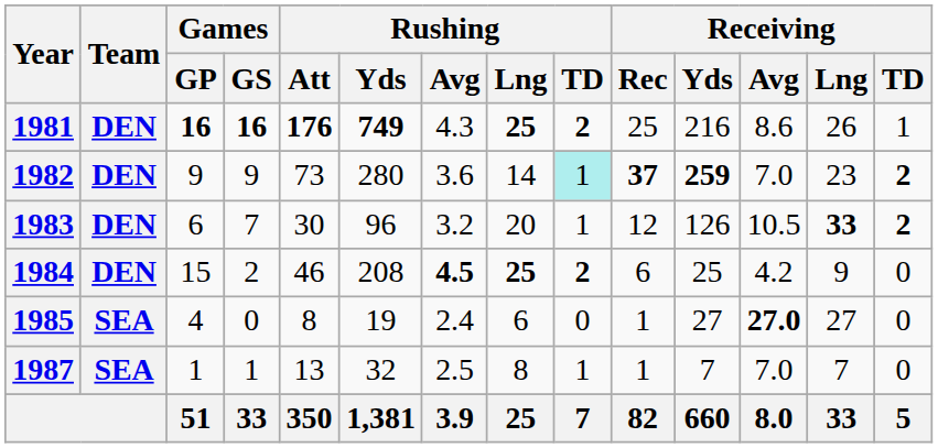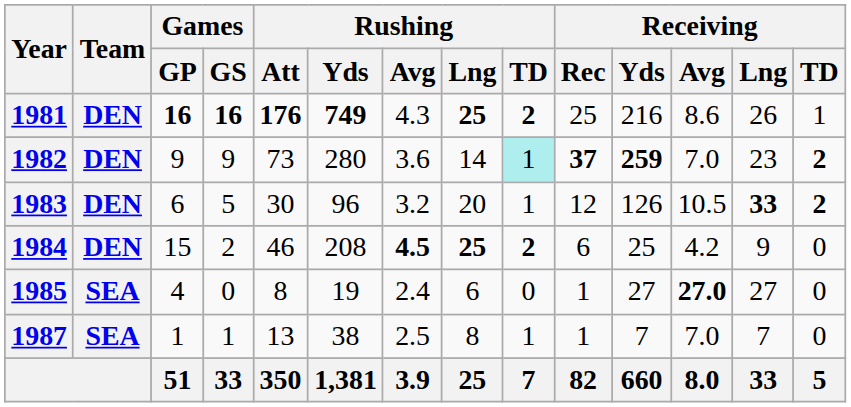 <table class="wikitable" style="text-align:center;">
 <tr>
 <th rowspan="2">Year</th>
 <th rowspan="2">Team</th>
 <th colspan="2">Games</th>
 <th colspan="5">Rushing</th>
 <th colspan="5">Receiving</th>
 </tr>
 <tr>
 <th>GP</th>
 <th>GS</th>
 <th>Att</th>
 <th>Yds</th>
 <th>Avg</th>
 <th>Lng</th>
 <th>TD</th>
 <th>Rec</th>
 <th>Yds</th>
 <th>Avg</th>
 <th>Lng</th>
 <th>TD</th>
 </tr>
 <tr>
 <th><a href='#'>1981</a></th>
 <th><a href='#'>DEN</a></th>
 <td><strong>16</strong></td>
 <td><strong>16</strong></td>
 <td><strong>176</strong></td>
 <td><strong>749</strong></td>
 <td>4.3</td>
 <td><strong>25</strong></td>
 <td><strong>2</strong></td>
 <td>25</td>
 <td>216</td>
 <td>8.6</td>
 <td>26</td>
 <td>1</td>
 </tr>
 <tr>
 <th><a href='#'>1982</a></th>
 <th><a href='#'>DEN</a></th>
 <td>9</td>
 <td>9</td>
 <td>73</td>
 <td>280</td>
 <td>3.6</td>
 <td>14</td>
 <td style="background: paleturquoise;">1</td>
 <td><strong>37</strong></td>
 <td><strong>259</strong></td>
 <td>7.0</td>
 <td>23</td>
 <td><strong>2</strong></td>
 </tr>
 <tr>
 <th><a href='#'>1983</a></th>
 <th><a href='#'>DEN</a></th>
 <td>6</td>
-<td>7</td>
+<td>5</td>
 <td>30</td>
 <td>96</td>
 <td>3.2</td>
 <td>20</td>
 <td>1</td>
 <td>12</td>
 <td>126</td>
 <td>10.5</td>
 <td><strong>33</strong></td>
 <td><strong>2</strong></td>
 </tr>
 <tr>
 <th><a href='#'>1984</a></th>
 <th><a href='#'>DEN</a></th>
 <td>15</td>
 <td>2</td>
 <td>46</td>
 <td>208</td>
 <td><strong>4.5</strong></td>
 <td><strong>25</strong></td>
 <td><strong>2</strong></td>
 <td>6</td>
 <td>25</td>
 <td>4.2</td>
 <td>9</td>
 <td>0</td>
 </tr>
 <tr>
 <th><a href='#'>1985</a></th>
 <th><a href='#'>SEA</a></th>
 <td>4</td>
 <td>0</td>
 <td>8</td>
 <td>19</td>
 <td>2.4</td>
 <td>6</td>
 <td>0</td>
 <td>1</td>
 <td>27</td>
 <td><strong>27.0</strong></td>
 <td>27</td>
 <td>0</td>
 </tr>
 <tr>
 <th><a href='#'>1987</a></th>
 <th><a href='#'>SEA</a></th>
 <td>1</td>
 <td>1</td>
 <td>13</td>
-<td>32</td>
+<td>38</td>
 <td>2.5</td>
 <td>8</td>
 <td>1</td>
 <td>1</td>
 <td>7</td>
 <td>7.0</td>
 <td>7</td>
 <td>0</td>
 </tr>
 <tr>
 <th colspan="2"></th>
 <th>51</th>
 <th>33</th>
 <th>350</th>
 <th>1,381</th>
 <th>3.9</th>
 <th>25</th>
 <th>7</th>
 <th>82</th>
 <th>660</th>
 <th>8.0</th>
 <th>33</th>
 <th>5</th>
 </tr>
 </table>
